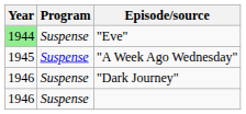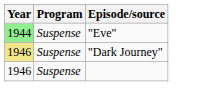 <table class="wikitable">
 <tr>
 <th>Year</th>
 <th>Program</th>
 <th>Episode/source</th>
 </tr>
 <tr>
 <td style="background: lightgreen;">1944</td>
 <td><em>Suspense</em></td>
 <td>"Eve"</td>
 </tr>
 <tr>
-<td>1945</td>
-<td><em><a href='#'>Suspense</a></em></td>
-<td>"A Week Ago Wednesday"</td>
-</tr>
-<tr>
-<td>1946</td>
+<td style="background: khaki;">1946</td>
 <td><em>Suspense</em></td>
 <td>"Dark Journey"</td>
 </tr>
 <tr>
 <td>1946</td>
 <td><em>Suspense</em></td>
 <td></td>
 </tr>
 </table>
